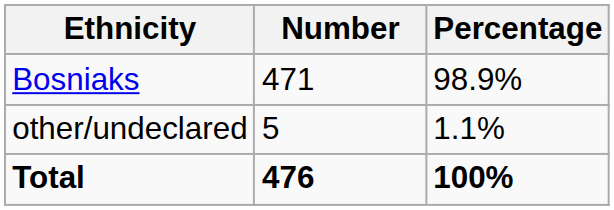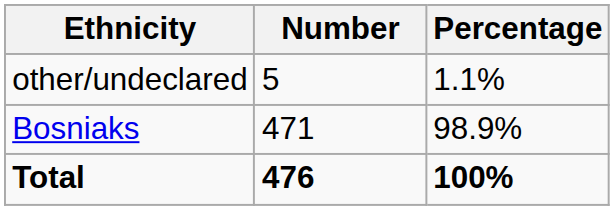 <table class="wikitable">
 <tr>
 <th width="100px">Ethnicity</th>
 <th width="80px">Number</th>
 <th width="80px">Percentage</th>
 </tr>
 <tr>
+<td>other/undeclared</td>
+<td>5</td>
+<td>1.1%</td>
+</tr>
+<tr>
 <td><a href='#'>Bosniaks</a></td>
 <td>471</td>
 <td>98.9%</td>
-</tr>
-<tr>
-<td>other/undeclared</td>
-<td>5</td>
-<td>1.1%</td>
 </tr>
 <tr>
 <td><strong>Total</strong></td>
 <td><strong>476</strong></td>
 <td><strong>100%</strong></td>
 </tr>
 </table>
